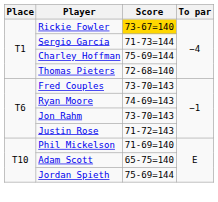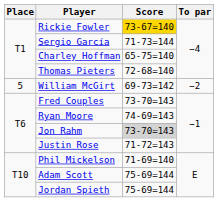 <table class="wikitable">
 <tr>
 <th>Place</th>
 <th>Player</th>
 <th>Score</th>
 <th>To par</th>
 </tr>
 <tr>
 <td rowspan=4 align=center>T1</td>
 <td> <a href='#'>Rickie Fowler</a></td>
 <td style="background: gold;">73-67=140</td>
 <td rowspan=4 align=center>−4</td>
 </tr>
 <tr>
 <td> <a href='#'>Sergio García</a></td>
 <td>71-73=144</td>
 </tr>
 <tr>
 <td> <a href='#'>Charley Hoffman</a></td>
-<td>75-69=144</td>
+<td>65-75=140</td>
 </tr>
 <tr>
 <td> <a href='#'>Thomas Pieters</a></td>
 <td>72-68=140</td>
+</tr>
+<tr>
+<td align=center>5</td>
+<td> <a href='#'>William McGirt</a></td>
+<td>69-73=142</td>
+<td align=center>−2</td>
 </tr>
 <tr>
 <td rowspan=4 align=center>T6</td>
 <td> <a href='#'>Fred Couples</a></td>
 <td>73-70=143</td>
 <td rowspan=4 align=center>−1</td>
 </tr>
 <tr>
 <td> <a href='#'>Ryan Moore</a></td>
 <td>74-69=143</td>
 </tr>
 <tr>
 <td> <a href='#'>Jon Rahm</a></td>
-<td>73-70=143</td>
+<td style="background: lightgrey;">73-70=143</td>
 </tr>
 <tr>
 <td> <a href='#'>Justin Rose</a></td>
 <td>71-72=143</td>
 </tr>
 <tr>
 <td rowspan=3 align=center>T10</td>
 <td> <a href='#'>Phil Mickelson</a></td>
 <td>71-69=140</td>
 <td rowspan=3 align=center>E</td>
 </tr>
 <tr>
 <td> <a href='#'>Adam Scott</a></td>
-<td>65-75=140</td>
+<td>75-69=144</td>
 </tr>
 <tr>
 <td> <a href='#'>Jordan Spieth</a></td>
 <td>75-69=144</td>
 </tr>
 </table>
